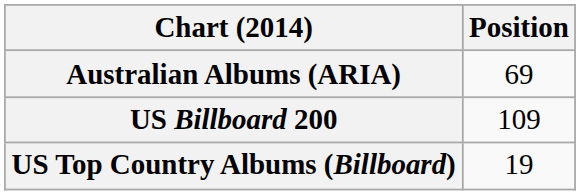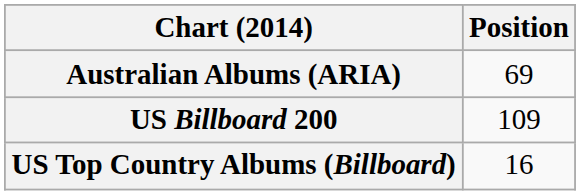 <table class="wikitable sortable plainrowheaders" style="text-align:center">
 <tr>
 <th scope="col">Chart (2014)</th>
 <th scope="col">Position</th>
 </tr>
 <tr>
 <th scope="row">Australian Albums (ARIA)</th>
 <td style="text-align:center;">69</td>
 </tr>
 <tr>
 <th scope="row">US <em>Billboard</em> 200</th>
 <td style="text-align:center;">109</td>
 </tr>
 <tr>
 <th scope="row">US Top Country Albums (<em>Billboard</em>)</th>
-<td style="text-align:center;">19</td>
+<td style="text-align:center;">16</td>
 </tr>
 </table>
